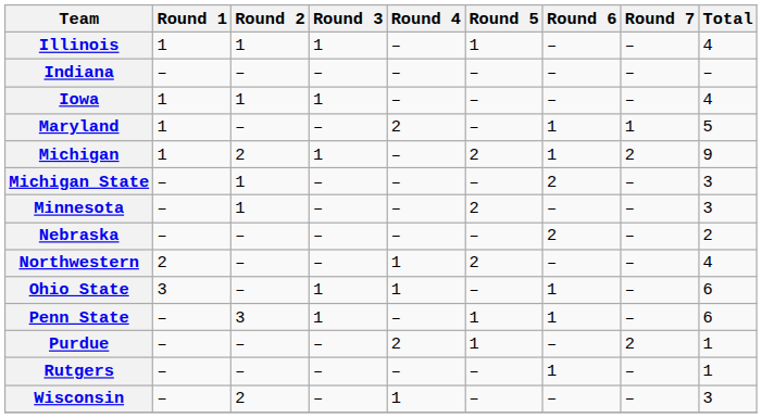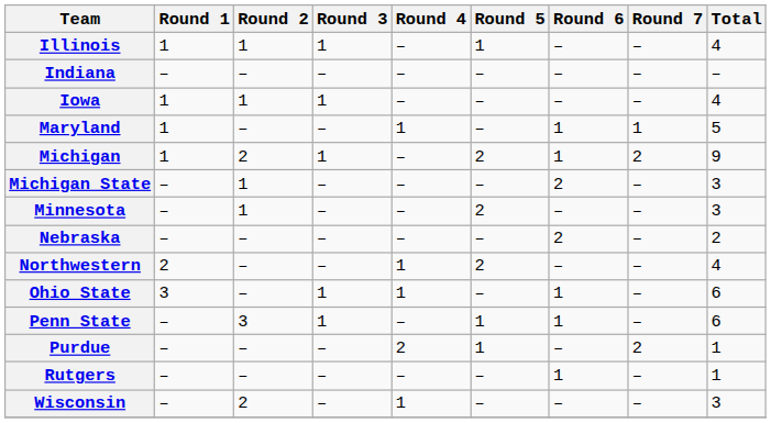 <table class="wikitable sortable">
 <tr>
 <th>Team</th>
 <th>Round 1</th>
 <th>Round 2</th>
 <th>Round 3</th>
 <th>Round 4</th>
 <th>Round 5</th>
 <th>Round 6</th>
 <th>Round 7</th>
 <th>Total</th>
 </tr>
 <tr>
 <th><a href='#'>Illinois</a></th>
 <td>1</td>
 <td>1</td>
 <td>1</td>
 <td>–</td>
 <td>1</td>
 <td>–</td>
 <td>–</td>
 <td>4</td>
 </tr>
 <tr>
 <th><a href='#'>Indiana</a></th>
 <td>–</td>
 <td>–</td>
 <td>–</td>
 <td>–</td>
 <td>–</td>
 <td>–</td>
 <td>–</td>
 <td>–</td>
 </tr>
 <tr>
 <th><a href='#'>Iowa</a></th>
 <td>1</td>
 <td>1</td>
 <td>1</td>
 <td>–</td>
 <td>–</td>
 <td>–</td>
 <td>–</td>
 <td>4</td>
 </tr>
 <tr>
 <th><a href='#'>Maryland</a></th>
 <td>1</td>
 <td>–</td>
 <td>–</td>
-<td>2</td>
+<td>1</td>
 <td>–</td>
 <td>1</td>
 <td>1</td>
 <td>5</td>
 </tr>
 <tr>
 <th><a href='#'>Michigan</a></th>
 <td>1</td>
 <td>2</td>
 <td>1</td>
 <td>–</td>
 <td>2</td>
 <td>1</td>
 <td>2</td>
 <td>9</td>
 </tr>
 <tr>
 <th><a href='#'>Michigan State</a></th>
 <td>–</td>
 <td>1</td>
 <td>–</td>
 <td>–</td>
 <td>–</td>
 <td>2</td>
 <td>–</td>
 <td>3</td>
 </tr>
 <tr>
 <th><a href='#'>Minnesota</a></th>
 <td>–</td>
 <td>1</td>
 <td>–</td>
 <td>–</td>
 <td>2</td>
 <td>–</td>
 <td>–</td>
 <td>3</td>
 </tr>
 <tr>
 <th><a href='#'>Nebraska</a></th>
 <td>–</td>
 <td>–</td>
 <td>–</td>
 <td>–</td>
 <td>–</td>
 <td>2</td>
 <td>–</td>
 <td>2</td>
 </tr>
 <tr>
 <th><a href='#'>Northwestern</a></th>
 <td>2</td>
 <td>–</td>
 <td>–</td>
 <td>1</td>
 <td>2</td>
 <td>–</td>
 <td>–</td>
 <td>4</td>
 </tr>
 <tr>
 <th><a href='#'>Ohio State</a></th>
 <td>3</td>
 <td>–</td>
 <td>1</td>
 <td>1</td>
 <td>–</td>
 <td>1</td>
 <td>–</td>
 <td>6</td>
 </tr>
 <tr>
 <th><a href='#'>Penn State</a></th>
 <td>–</td>
 <td>3</td>
 <td>1</td>
 <td>–</td>
 <td>1</td>
 <td>1</td>
 <td>–</td>
 <td>6</td>
 </tr>
 <tr>
 <th><a href='#'>Purdue</a></th>
 <td>–</td>
 <td>–</td>
 <td>–</td>
 <td>2</td>
 <td>1</td>
 <td>–</td>
 <td>2</td>
 <td>1</td>
 </tr>
 <tr>
 <th><a href='#'>Rutgers</a></th>
 <td>–</td>
 <td>–</td>
 <td>–</td>
 <td>–</td>
 <td>–</td>
 <td>1</td>
 <td>–</td>
 <td>1</td>
 </tr>
 <tr>
 <th><a href='#'>Wisconsin</a></th>
 <td>–</td>
 <td>2</td>
 <td>–</td>
 <td>1</td>
 <td>–</td>
 <td>–</td>
 <td>–</td>
 <td>3</td>
 </tr>
 <tr>
 </tr>
 </table>
